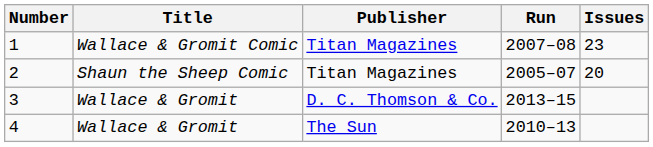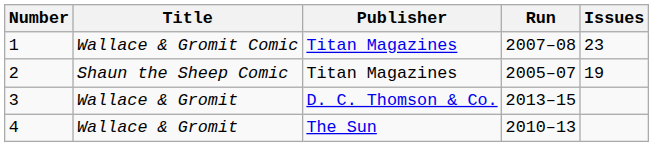 <table class="wikitable sortable">
 <tr>
 <th>Number</th>
 <th>Title</th>
 <th>Publisher</th>
 <th>Run</th>
 <th>Issues</th>
 </tr>
 <tr>
 <td>1</td>
 <td><em>Wallace & Gromit Comic</em></td>
 <td><a href='#'>Titan Magazines</a></td>
 <td>2007–08</td>
 <td>23</td>
 </tr>
 <tr>
 <td>2</td>
 <td><em>Shaun the Sheep Comic</em></td>
 <td>Titan Magazines</td>
 <td>2005–07</td>
-<td>20</td>
+<td>19</td>
 </tr>
 <tr>
 <td>3</td>
 <td><em>Wallace & Gromit</em></td>
 <td><a href='#'>D. C. Thomson & Co.</a></td>
 <td>2013–15</td>
 <td></td>
 </tr>
 <tr>
 <td>4</td>
 <td><em>Wallace & Gromit</em></td>
 <td><a href='#'>The Sun</a></td>
 <td>2010–13</td>
 <td></td>
 </tr>
 </table>
